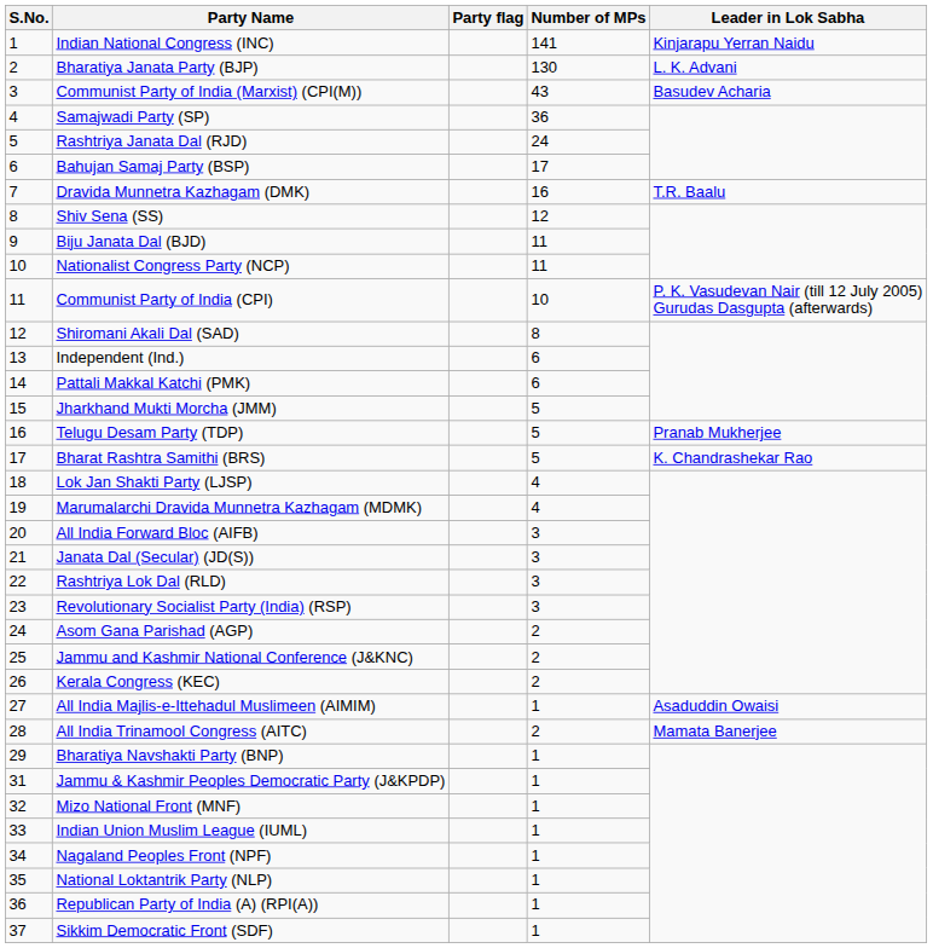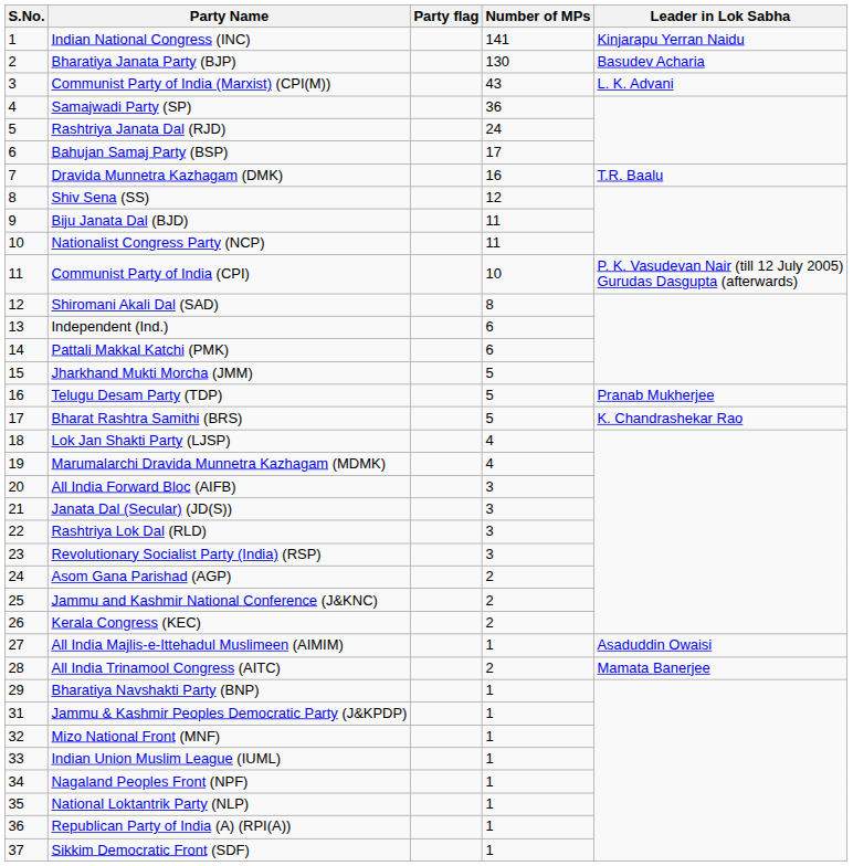 <table class="wikitable">
 <tr>
 <th>S.No.</th>
 <th>Party Name</th>
 <th>Party flag</th>
 <th>Number of MPs</th>
 <th>Leader in Lok Sabha</th>
 </tr>
 <tr>
 <td>1</td>
 <td><a href='#'>Indian National Congress</a> (INC)</td>
 <td></td>
 <td>141</td>
 <td><a href='#'>Kinjarapu Yerran Naidu</a></td>
 </tr>
 <tr>
 <td>2</td>
 <td><a href='#'>Bharatiya Janata Party</a> (BJP)</td>
 <td></td>
 <td>130</td>
-<td><a href='#'>L. K. Advani</a></td>
+<td><a href='#'>Basudev Acharia</a></td>
 </tr>
 <tr>
 <td>3</td>
 <td><a href='#'>Communist Party of India (Marxist)</a> (CPI(M))</td>
 <td></td>
 <td>43</td>
-<td><a href='#'>Basudev Acharia</a></td>
+<td><a href='#'>L. K. Advani</a></td>
 </tr>
 <tr>
 <td>4</td>
 <td><a href='#'>Samajwadi Party</a> (SP)</td>
 <td></td>
 <td>36</td>
 </tr>
 <tr>
 <td>5</td>
 <td><a href='#'>Rashtriya Janata Dal</a> (RJD)</td>
 <td></td>
 <td>24</td>
 </tr>
 <tr>
 <td>6</td>
 <td><a href='#'>Bahujan Samaj Party</a> (BSP)</td>
 <td></td>
 <td>17</td>
 </tr>
 <tr>
 <td>7</td>
 <td><a href='#'>Dravida Munnetra Kazhagam</a> (DMK)</td>
 <td></td>
 <td>16</td>
 <td><a href='#'>T.R. Baalu</a></td>
 </tr>
 <tr>
 <td>8</td>
 <td><a href='#'>Shiv Sena</a> (SS)</td>
 <td></td>
 <td>12</td>
 </tr>
 <tr>
 <td>9</td>
 <td><a href='#'>Biju Janata Dal</a> (BJD)</td>
 <td></td>
 <td>11</td>
 </tr>
 <tr>
 <td>10</td>
 <td><a href='#'>Nationalist Congress Party</a> (NCP)</td>
 <td></td>
 <td>11</td>
 </tr>
 <tr>
 <td>11</td>
 <td><a href='#'>Communist Party of India</a> (CPI)</td>
 <td></td>
 <td>10</td>
 <td><a href='#'>P. K. Vasudevan Nair</a> (till 12 July 2005)<br><a href='#'>Gurudas Dasgupta</a> (afterwards)</td>
 </tr>
 <tr>
 <td>12</td>
 <td><a href='#'>Shiromani Akali Dal</a> (SAD)</td>
 <td></td>
 <td>8</td>
 </tr>
 <tr>
 <td>13</td>
 <td>Independent (Ind.)</td>
 <td></td>
 <td>6</td>
 </tr>
 <tr>
 <td>14</td>
 <td><a href='#'>Pattali Makkal Katchi</a> (PMK)</td>
 <td></td>
 <td>6</td>
 </tr>
 <tr>
 <td>15</td>
 <td><a href='#'>Jharkhand Mukti Morcha</a> (JMM)</td>
 <td></td>
 <td>5</td>
 </tr>
 <tr>
 <td>16</td>
 <td><a href='#'>Telugu Desam Party</a> (TDP)</td>
 <td></td>
 <td>5</td>
 <td><a href='#'>Pranab Mukherjee</a></td>
 </tr>
 <tr>
 <td>17</td>
 <td><a href='#'>Bharat Rashtra Samithi</a> (BRS)</td>
 <td></td>
 <td>5</td>
 <td><a href='#'>K. Chandrashekar Rao</a></td>
 </tr>
 <tr>
 <td>18</td>
 <td><a href='#'>Lok Jan Shakti Party</a> (LJSP)</td>
 <td></td>
 <td>4</td>
 </tr>
 <tr>
 <td>19</td>
 <td><a href='#'>Marumalarchi Dravida Munnetra Kazhagam</a> (MDMK)</td>
 <td></td>
 <td>4</td>
 </tr>
 <tr>
 <td>20</td>
 <td><a href='#'>All India Forward Bloc</a> (AIFB)</td>
 <td></td>
 <td>3</td>
 </tr>
 <tr>
 <td>21</td>
 <td><a href='#'>Janata Dal (Secular)</a> (JD(S))</td>
 <td></td>
 <td>3</td>
 </tr>
 <tr>
 <td>22</td>
 <td><a href='#'>Rashtriya Lok Dal</a> (RLD)</td>
 <td></td>
 <td>3</td>
 </tr>
 <tr>
 <td>23</td>
 <td><a href='#'>Revolutionary Socialist Party (India)</a> (RSP)</td>
 <td></td>
 <td>3</td>
 </tr>
 <tr>
 <td>24</td>
 <td><a href='#'>Asom Gana Parishad</a> (AGP)</td>
 <td></td>
 <td>2</td>
 </tr>
 <tr>
 <td>25</td>
 <td><a href='#'>Jammu and Kashmir National Conference</a> (J&KNC)</td>
 <td></td>
 <td>2</td>
 </tr>
 <tr>
 <td>26</td>
 <td><a href='#'>Kerala Congress</a> (KEC)</td>
 <td></td>
 <td>2</td>
 </tr>
 <tr>
 <td>27</td>
 <td><a href='#'>All India Majlis-e-Ittehadul Muslimeen</a> (AIMIM)</td>
 <td></td>
 <td>1</td>
 <td><a href='#'>Asaduddin Owaisi</a></td>
 </tr>
 <tr>
 <td>28</td>
 <td><a href='#'>All India Trinamool Congress</a> (AITC)</td>
 <td></td>
 <td>2</td>
 <td><a href='#'>Mamata Banerjee</a></td>
 </tr>
 <tr>
 <td>29</td>
 <td><a href='#'>Bharatiya Navshakti Party</a> (BNP)</td>
 <td></td>
 <td>1</td>
 </tr>
 <tr>
 <td>31</td>
 <td><a href='#'>Jammu & Kashmir Peoples Democratic Party</a> (J&KPDP)</td>
 <td></td>
 <td>1</td>
 </tr>
 <tr>
 <td>32</td>
 <td><a href='#'>Mizo National Front</a> (MNF)</td>
 <td></td>
 <td>1</td>
 </tr>
 <tr>
 <td>33</td>
 <td><a href='#'>Indian Union Muslim League</a> (IUML)</td>
 <td></td>
 <td>1</td>
 </tr>
 <tr>
 <td>34</td>
 <td><a href='#'>Nagaland Peoples Front</a> (NPF)</td>
 <td></td>
 <td>1</td>
 </tr>
 <tr>
 <td>35</td>
 <td><a href='#'>National Loktantrik Party</a> (NLP)</td>
 <td></td>
 <td>1</td>
 </tr>
 <tr>
 <td>36</td>
 <td><a href='#'>Republican Party of India</a> (A) (RPI(A))</td>
 <td></td>
 <td>1</td>
 </tr>
 <tr>
 <td>37</td>
 <td><a href='#'>Sikkim Democratic Front</a> (SDF)</td>
 <td></td>
 <td>1</td>
 </tr>
 </table>
